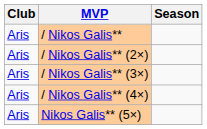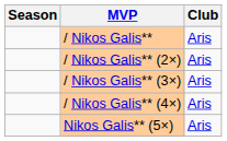 <table class="wikitable sortable">
 <tr>
+<th>Season</th>
+<th><strong><a href='#'>MVP</a></strong></th>
 <th>Club</th>
-<th><strong><a href='#'>MVP</a></strong></th>
-<th>Season</th>
 </tr>
 <tr>
+<td></td>
+<td !scope="row" style="background-color:#FFCC99">/ <a href='#'>Nikos Galis</a>**</td>
 <td><a href='#'>Aris</a></td>
-<td !scope="row" style="background-color:#FFCC99">/ <a href='#'>Nikos Galis</a>**</td>
-<td></td>
 </tr>
 <tr>
+<td></td>
+<td !scope="row" style="background-color:#FFCC99">/ <a href='#'>Nikos Galis</a>** (2×)</td>
 <td><a href='#'>Aris</a></td>
-<td !scope="row" style="background-color:#FFCC99">/ <a href='#'>Nikos Galis</a>** (2×)</td>
-<td></td>
 </tr>
 <tr>
+<td></td>
+<td !scope="row" style="background-color:#FFCC99">/ <a href='#'>Nikos Galis</a>** (3×)</td>
 <td><a href='#'>Aris</a></td>
-<td !scope="row" style="background-color:#FFCC99">/ <a href='#'>Nikos Galis</a>** (3×)</td>
-<td></td>
 </tr>
 <tr>
+<td></td>
+<td !scope="row" style="background-color:#FFCC99">/ <a href='#'>Nikos Galis</a>** (4×)</td>
 <td><a href='#'>Aris</a></td>
-<td !scope="row" style="background-color:#FFCC99">/ <a href='#'>Nikos Galis</a>** (4×)</td>
-<td></td>
 </tr>
 <tr>
+<td></td>
+<td !scope="row" style="background-color:#FFCC99"> <a href='#'>Nikos Galis</a>** (5×)</td>
 <td><a href='#'>Aris</a></td>
-<td !scope="row" style="background-color:#FFCC99"> <a href='#'>Nikos Galis</a>** (5×)</td>
-<td></td>
 </tr>
 </table>
